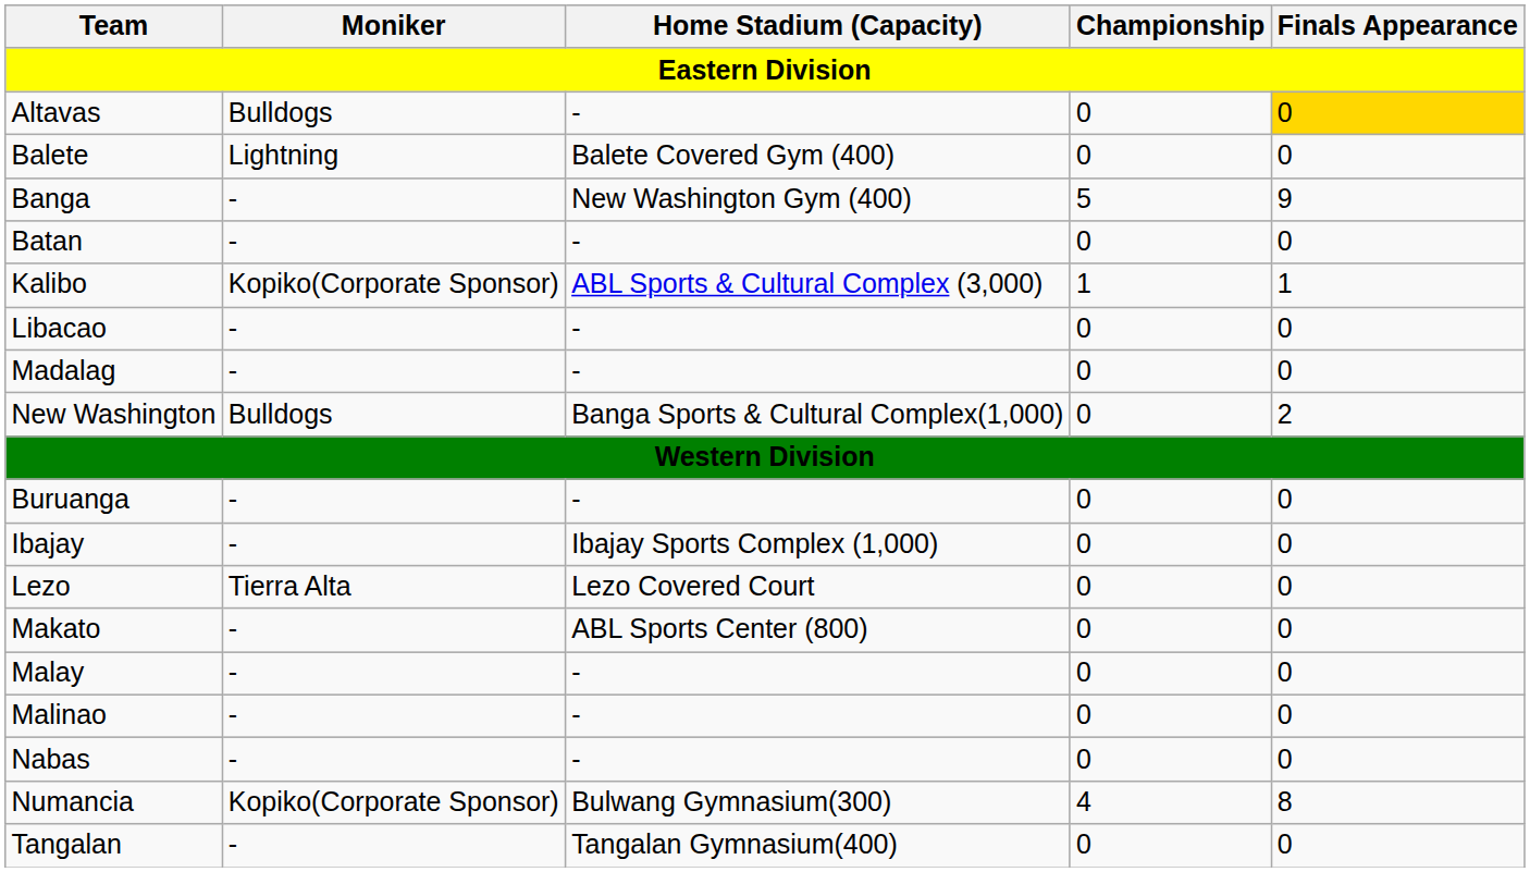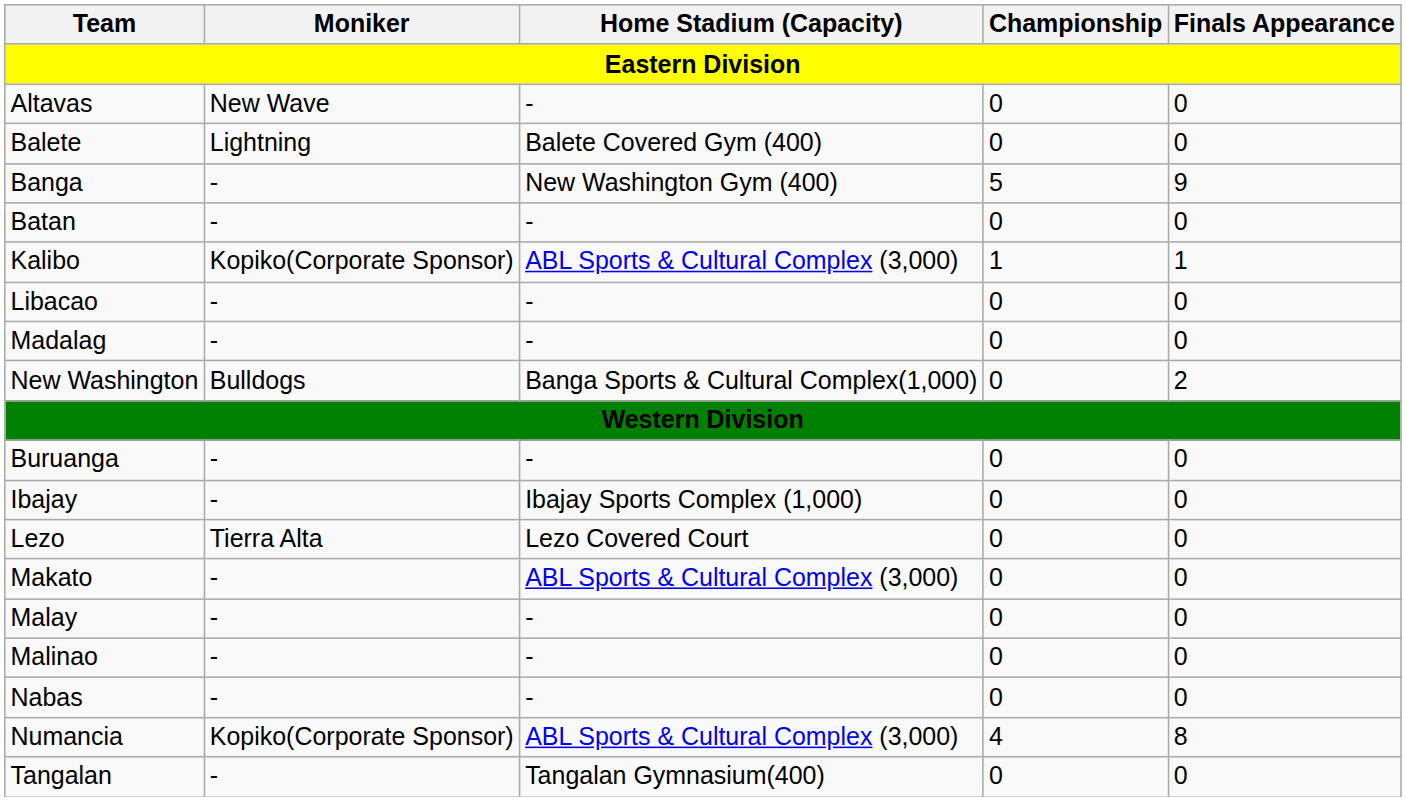 <table class="wikitable" text-align:left">
 <tr>
 <th>Team</th>
 <th>Moniker</th>
 <th>Home Stadium (Capacity)</th>
 <th>Championship</th>
 <th>Finals Appearance</th>
 </tr>
 <tr>
 <th style=background:yellow colspan=5>Eastern Division</th>
 </tr>
 <tr>
 <td>Altavas</td>
-<td>Bulldogs</td>
+<td>New Wave</td>
 <td>-</td>
 <td>0</td>
-<td style="background: gold;">0</td>
+<td>0</td>
 </tr>
 <tr>
 <td>Balete</td>
 <td>Lightning</td>
 <td>Balete Covered Gym (400)</td>
 <td>0</td>
 <td>0</td>
 </tr>
 <tr>
 <td>Banga</td>
 <td>-</td>
 <td>New Washington Gym (400)</td>
 <td>5</td>
 <td>9</td>
 </tr>
 <tr>
 <td>Batan</td>
 <td>-</td>
 <td>-</td>
 <td>0</td>
 <td>0</td>
 </tr>
 <tr>
 <td>Kalibo</td>
 <td>Kopiko(Corporate Sponsor)</td>
 <td><a href='#'>ABL Sports & Cultural Complex</a> (3,000)</td>
 <td>1</td>
 <td>1</td>
 </tr>
 <tr>
 <td>Libacao</td>
 <td>-</td>
 <td>-</td>
 <td>0</td>
 <td>0</td>
 </tr>
 <tr>
 <td>Madalag</td>
 <td>-</td>
 <td>-</td>
 <td>0</td>
 <td>0</td>
 </tr>
 <tr>
 <td>New Washington</td>
 <td>Bulldogs</td>
 <td>Banga Sports & Cultural Complex(1,000)</td>
 <td>0</td>
 <td>2</td>
 </tr>
 <tr>
 <th style=background:green colspan=5>Western Division</th>
 </tr>
 <tr>
 <td>Buruanga</td>
 <td>-</td>
 <td>-</td>
 <td>0</td>
 <td>0</td>
 </tr>
 <tr>
 <td>Ibajay</td>
 <td>-</td>
 <td>Ibajay Sports Complex (1,000)</td>
 <td>0</td>
 <td>0</td>
 </tr>
 <tr>
 <td>Lezo</td>
 <td>Tierra Alta</td>
 <td>Lezo Covered Court</td>
 <td>0</td>
 <td>0</td>
 </tr>
 <tr>
 <td>Makato</td>
 <td>-</td>
-<td>ABL Sports Center (800)</td>
+<td><a href='#'>ABL Sports & Cultural Complex</a> (3,000)</td>
 <td>0</td>
 <td>0</td>
 </tr>
 <tr>
 <td>Malay</td>
 <td>-</td>
 <td>-</td>
 <td>0</td>
 <td>0</td>
 </tr>
 <tr>
 <td>Malinao</td>
 <td>-</td>
 <td>-</td>
 <td>0</td>
 <td>0</td>
 </tr>
 <tr>
 <td>Nabas</td>
 <td>-</td>
 <td>-</td>
 <td>0</td>
 <td>0</td>
 </tr>
 <tr>
 <td>Numancia</td>
 <td>Kopiko(Corporate Sponsor)</td>
-<td>Bulwang Gymnasium(300)</td>
+<td><a href='#'>ABL Sports & Cultural Complex</a> (3,000)</td>
 <td>4</td>
 <td>8</td>
 </tr>
 <tr>
 <td>Tangalan</td>
 <td>-</td>
 <td>Tangalan Gymnasium(400)</td>
 <td>0</td>
 <td>0</td>
 </tr>
 </table>
